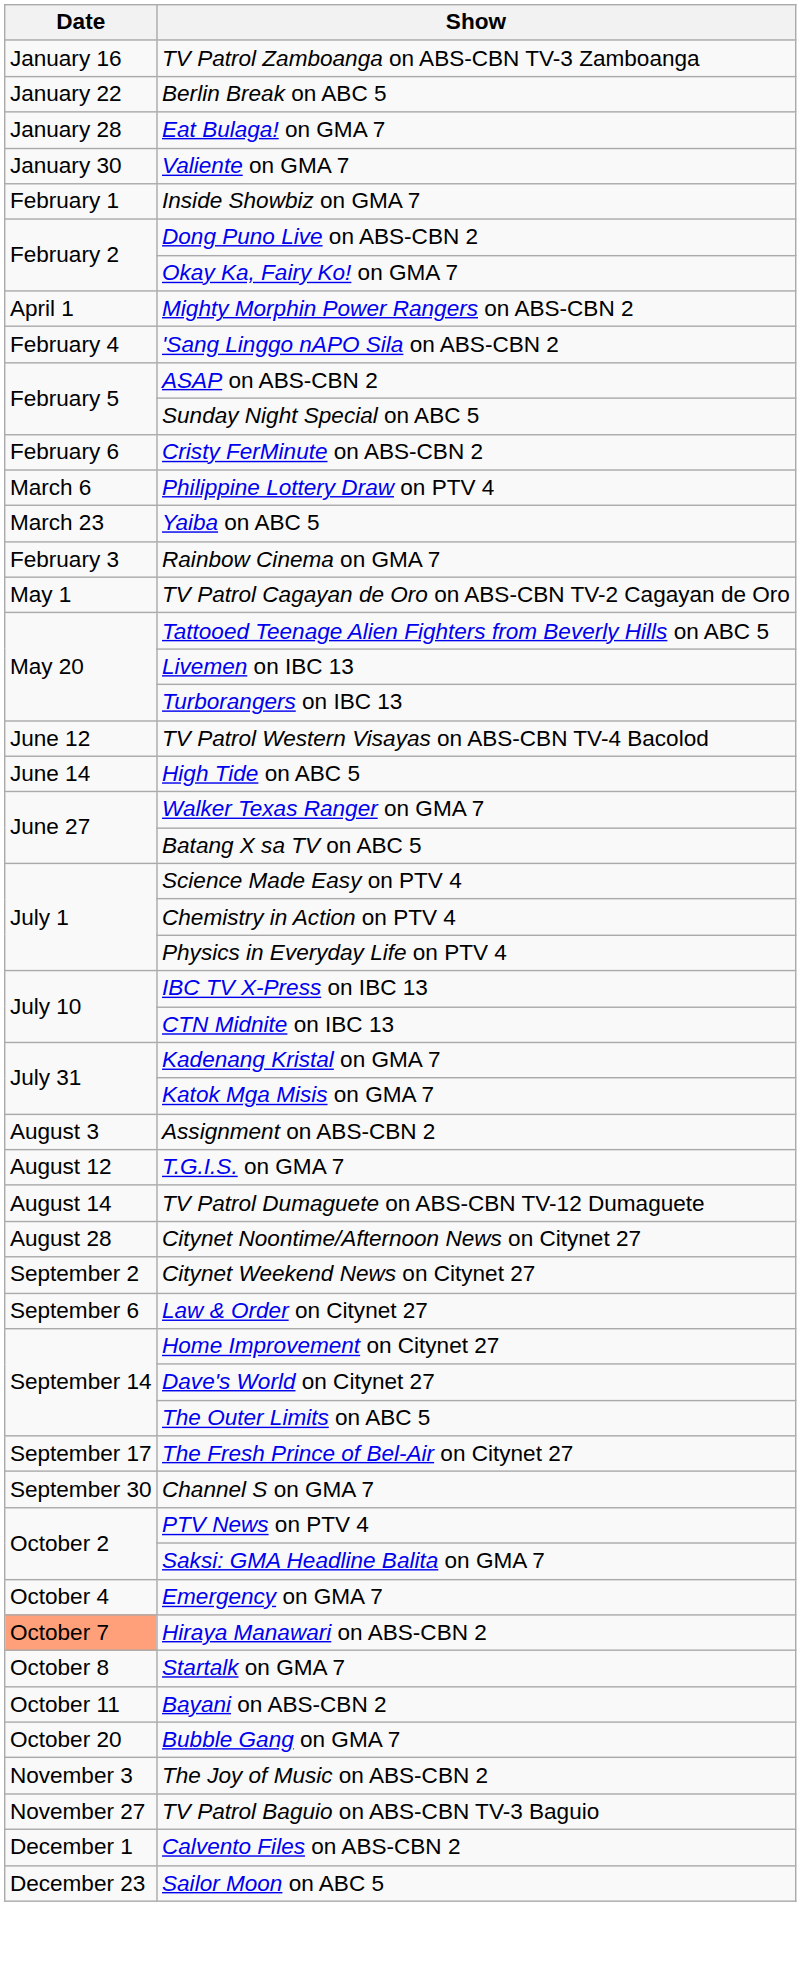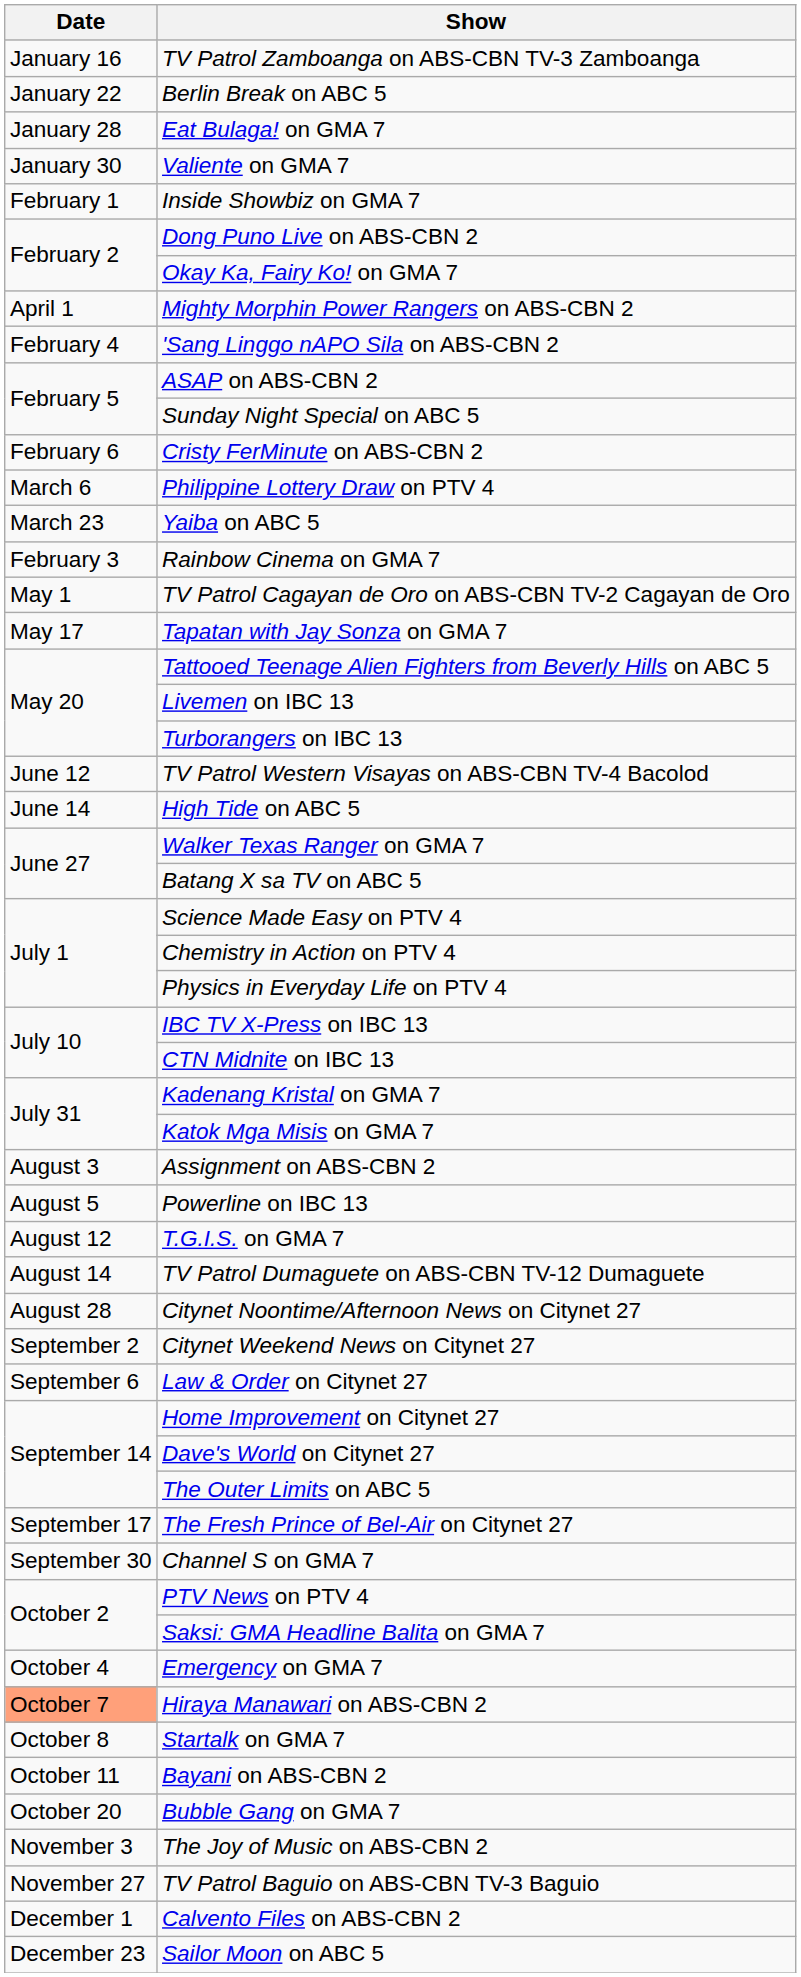 <table class="wikitable">
 <tr>
 <th>Date</th>
 <th>Show</th>
 </tr>
 <tr>
 <td>January 16</td>
 <td><em>TV Patrol Zamboanga</em> on ABS-CBN TV-3 Zamboanga</td>
 </tr>
 <tr>
 <td>January 22</td>
 <td><em>Berlin Break</em> on ABC 5</td>
 </tr>
 <tr>
 <td>January 28</td>
 <td><em><a href='#'>Eat Bulaga!</a></em> on GMA 7</td>
 </tr>
 <tr>
 <td>January 30</td>
 <td><em><a href='#'>Valiente</a></em> on GMA 7</td>
 </tr>
 <tr>
 <td>February 1</td>
 <td><em>Inside Showbiz</em> on GMA 7</td>
 </tr>
 <tr>
 <td rowspan=2>February 2</td>
 <td><em><a href='#'>Dong Puno Live</a></em> on ABS-CBN 2</td>
 </tr>
 <tr>
 <td><em><a href='#'>Okay Ka, Fairy Ko!</a></em> on GMA 7</td>
 </tr>
 <tr>
 <td>April 1</td>
 <td><em><a href='#'>Mighty Morphin Power Rangers</a></em> on ABS-CBN 2</td>
 </tr>
 <tr>
 <td>February 4</td>
 <td><em><a href='#'>'Sang Linggo nAPO Sila</a></em> on ABS-CBN 2</td>
 </tr>
 <tr>
 <td rowspan=2>February 5</td>
 <td><em><a href='#'>ASAP</a></em> on ABS-CBN 2</td>
 </tr>
 <tr>
 <td><em>Sunday Night Special</em> on ABC 5</td>
 </tr>
 <tr>
 <td>February 6</td>
 <td><em><a href='#'>Cristy FerMinute</a></em> on ABS-CBN 2</td>
 </tr>
 <tr>
 <td>March 6</td>
 <td><em><a href='#'>Philippine Lottery Draw</a></em> on PTV 4</td>
 </tr>
 <tr>
 <td>March 23</td>
 <td><em><a href='#'>Yaiba</a></em> on ABC 5</td>
 </tr>
 <tr>
 <td>February 3</td>
 <td><em>Rainbow Cinema</em> on GMA 7</td>
 </tr>
 <tr>
 <td>May 1</td>
 <td><em>TV Patrol Cagayan de Oro</em> on ABS-CBN TV-2 Cagayan de Oro</td>
 </tr>
 <tr>
+<td>May 17</td>
+<td><em><a href='#'>Tapatan with Jay Sonza</a></em> on GMA 7</td>
+</tr>
+<tr>
 <td rowspan=3>May 20</td>
 <td><em><a href='#'>Tattooed Teenage Alien Fighters from Beverly Hills</a></em> on ABC 5</td>
 </tr>
 <tr>
 <td><em><a href='#'>Livemen</a></em> on IBC 13</td>
 </tr>
 <tr>
 <td><em><a href='#'>Turborangers</a></em> on IBC 13</td>
 </tr>
 <tr>
 <td>June 12</td>
 <td><em>TV Patrol Western Visayas</em> on ABS-CBN TV-4 Bacolod</td>
 </tr>
 <tr>
 <td>June 14</td>
 <td><em><a href='#'>High Tide</a></em> on ABC 5</td>
 </tr>
 <tr>
 <td rowspan=2>June 27</td>
 <td><em><a href='#'>Walker Texas Ranger</a></em> on GMA 7</td>
 </tr>
 <tr>
 <td><em>Batang X sa TV</em> on ABC 5</td>
 </tr>
 <tr>
 <td rowspan=3>July 1</td>
 <td><em>Science Made Easy</em> on PTV 4</td>
 </tr>
 <tr>
 <td><em>Chemistry in Action</em> on PTV 4</td>
 </tr>
 <tr>
 <td><em>Physics in Everyday Life</em> on PTV 4</td>
 </tr>
 <tr>
 <td rowspan="2">July 10</td>
 <td><em><a href='#'>IBC TV X-Press</a></em> on IBC 13</td>
 </tr>
 <tr>
 <td><em><a href='#'>CTN Midnite</a></em> on IBC 13</td>
 </tr>
 <tr>
 <td rowspan=2>July 31</td>
 <td><em><a href='#'>Kadenang Kristal</a></em> on GMA 7</td>
 </tr>
 <tr>
 <td><em><a href='#'>Katok Mga Misis</a></em> on GMA 7</td>
 </tr>
 <tr>
 <td>August 3</td>
 <td><em>Assignment</em> on ABS-CBN 2</td>
+</tr>
+<tr>
+<td>August 5</td>
+<td><em>Powerline</em> on IBC 13</td>
 </tr>
 <tr>
 <td>August 12</td>
 <td><em><a href='#'>T.G.I.S.</a></em> on GMA 7</td>
 </tr>
 <tr>
 <td>August 14</td>
 <td><em>TV Patrol Dumaguete</em> on ABS-CBN TV-12 Dumaguete</td>
 </tr>
 <tr>
 <td>August 28</td>
 <td><em>Citynet Noontime/Afternoon News</em> on Citynet 27</td>
 </tr>
 <tr>
 <td>September 2</td>
 <td><em>Citynet Weekend News</em> on Citynet 27</td>
 </tr>
 <tr>
 <td>September 6</td>
 <td><em><a href='#'>Law & Order</a></em> on Citynet 27</td>
 </tr>
 <tr>
 <td rowspan="3">September 14</td>
 <td><em><a href='#'>Home Improvement</a></em> on Citynet 27</td>
 </tr>
 <tr>
 <td><em><a href='#'>Dave's World</a></em> on Citynet 27</td>
 </tr>
 <tr>
 <td><em><a href='#'>The Outer Limits</a></em> on ABC 5</td>
 </tr>
 <tr>
 <td>September 17</td>
 <td><em><a href='#'>The Fresh Prince of Bel-Air</a></em> on Citynet 27</td>
 </tr>
 <tr>
 <td>September 30</td>
 <td><em>Channel S</em> on GMA 7</td>
 </tr>
 <tr>
 <td rowspan=2>October 2</td>
 <td><em><a href='#'>PTV News</a></em> on PTV 4</td>
 </tr>
 <tr>
 <td><em><a href='#'>Saksi: GMA Headline Balita</a></em> on GMA 7</td>
 </tr>
 <tr>
 <td>October 4</td>
 <td><em><a href='#'>Emergency</a></em> on GMA 7</td>
 </tr>
 <tr>
 <td style="background: lightsalmon;">October 7</td>
 <td><em><a href='#'>Hiraya Manawari</a></em> on ABS-CBN 2</td>
 </tr>
 <tr>
 <td>October 8</td>
 <td><em><a href='#'>Startalk</a></em> on GMA 7</td>
 </tr>
 <tr>
 <td>October 11</td>
 <td><em><a href='#'>Bayani</a></em> on ABS-CBN 2</td>
 </tr>
 <tr>
 <td>October 20</td>
 <td><em><a href='#'>Bubble Gang</a></em> on GMA 7</td>
 </tr>
 <tr>
 <td>November 3</td>
 <td><em>The Joy of Music</em> on ABS-CBN 2</td>
 </tr>
 <tr>
 <td>November 27</td>
 <td><em>TV Patrol Baguio</em> on ABS-CBN TV-3 Baguio</td>
 </tr>
 <tr>
 <td>December 1</td>
 <td><em><a href='#'>Calvento Files</a></em> on ABS-CBN 2</td>
 </tr>
 <tr>
 <td>December 23</td>
 <td><em><a href='#'>Sailor Moon</a></em> on ABC 5</td>
 </tr>
 </table>
